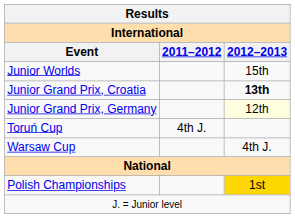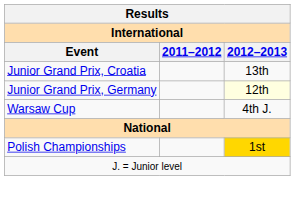 <table class="wikitable" style="text-align:center">
 <tr>
 <th colspan=3 align=center><strong>Results</strong></th>
 </tr>
 <tr>
 <th style="background-color: #ffdead; " colspan=3 align=center><strong>International</strong></th>
 </tr>
 <tr>
 <th>Event</th>
 <th><a href='#'>2011–2012</a></th>
 <th><a href='#'>2012–2013</a></th>
 </tr>
 <tr>
-<td align=left><a href='#'>Junior Worlds</a></td>
-<td></td>
-<td>15th</td>
-</tr>
-<tr>
 <td align=left><a href='#'>Junior Grand Prix, Croatia</a></td>
 <td></td>
-<td><strong>13th</strong></td>
+<td>13th</td>
 </tr>
 <tr>
 <td align=left><a href='#'>Junior Grand Prix, Germany</a></td>
 <td></td>
 <td style="background: lightyellow;">12th</td>
-</tr>
-<tr>
-<td align=left><a href='#'>Toruń Cup</a></td>
-<td>4th J.</td>
-<td></td>
 </tr>
 <tr>
 <td align=left><a href='#'>Warsaw Cup</a></td>
 <td></td>
 <td>4th J.</td>
 </tr>
 <tr>
 <th style="background-color: #ffdead; " colspan=3 align=center><strong>National</strong></th>
 </tr>
 <tr>
 <td align=left><a href='#'>Polish Championships</a></td>
 <td></td>
 <td bgcolor="gold">1st</td>
 </tr>
 <tr>
 <td colspan=3 align=center><small> J. = Junior level </small></td>
 </tr>
 </table>
